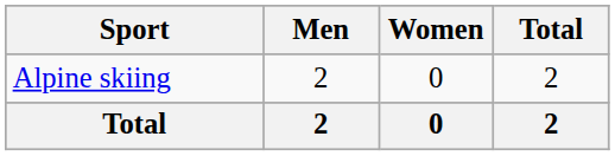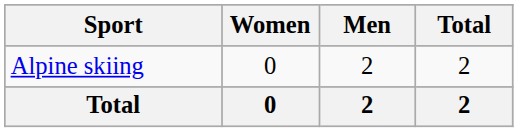 <table class="wikitable" style="text-align:center; font-size: 90%">
 <tr>
 <th width=120>Sport</th>
+<th width=50>Women</th>
 <th width=50>Men</th>
-<th width=50>Women</th>
 <th width=50>Total</th>
 </tr>
 <tr>
 <td align=left> <a href='#'>Alpine skiing</a></td>
+<td>0</td>
 <td>2</td>
-<td>0</td>
 <td>2</td>
 </tr>
 <tr>
 <th>Total</th>
+<th>0</th>
 <th>2</th>
-<th>0</th>
 <th>2</th>
 </tr>
 </table>
